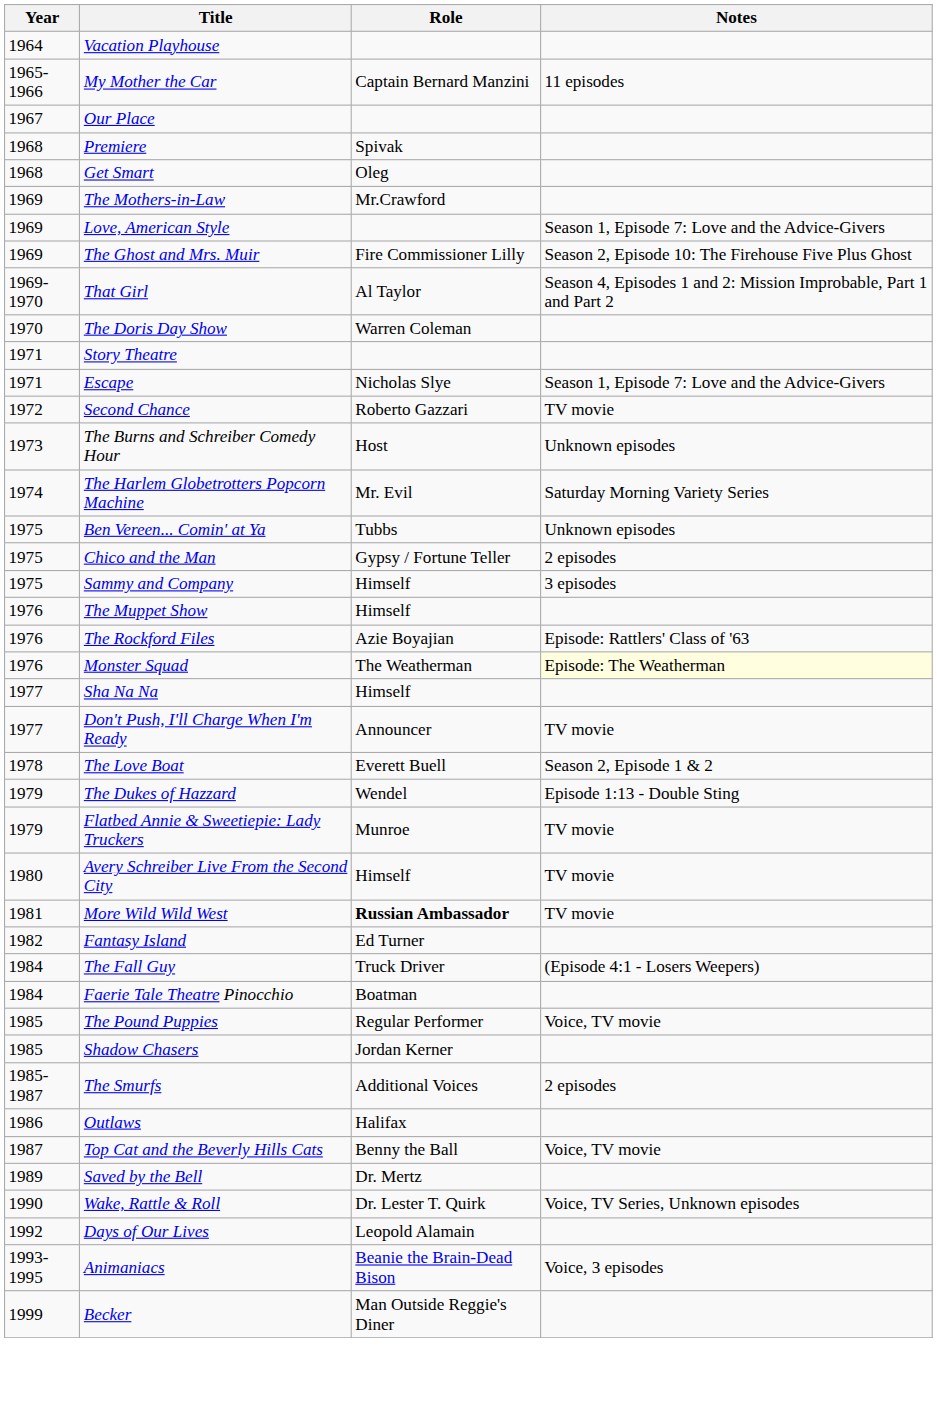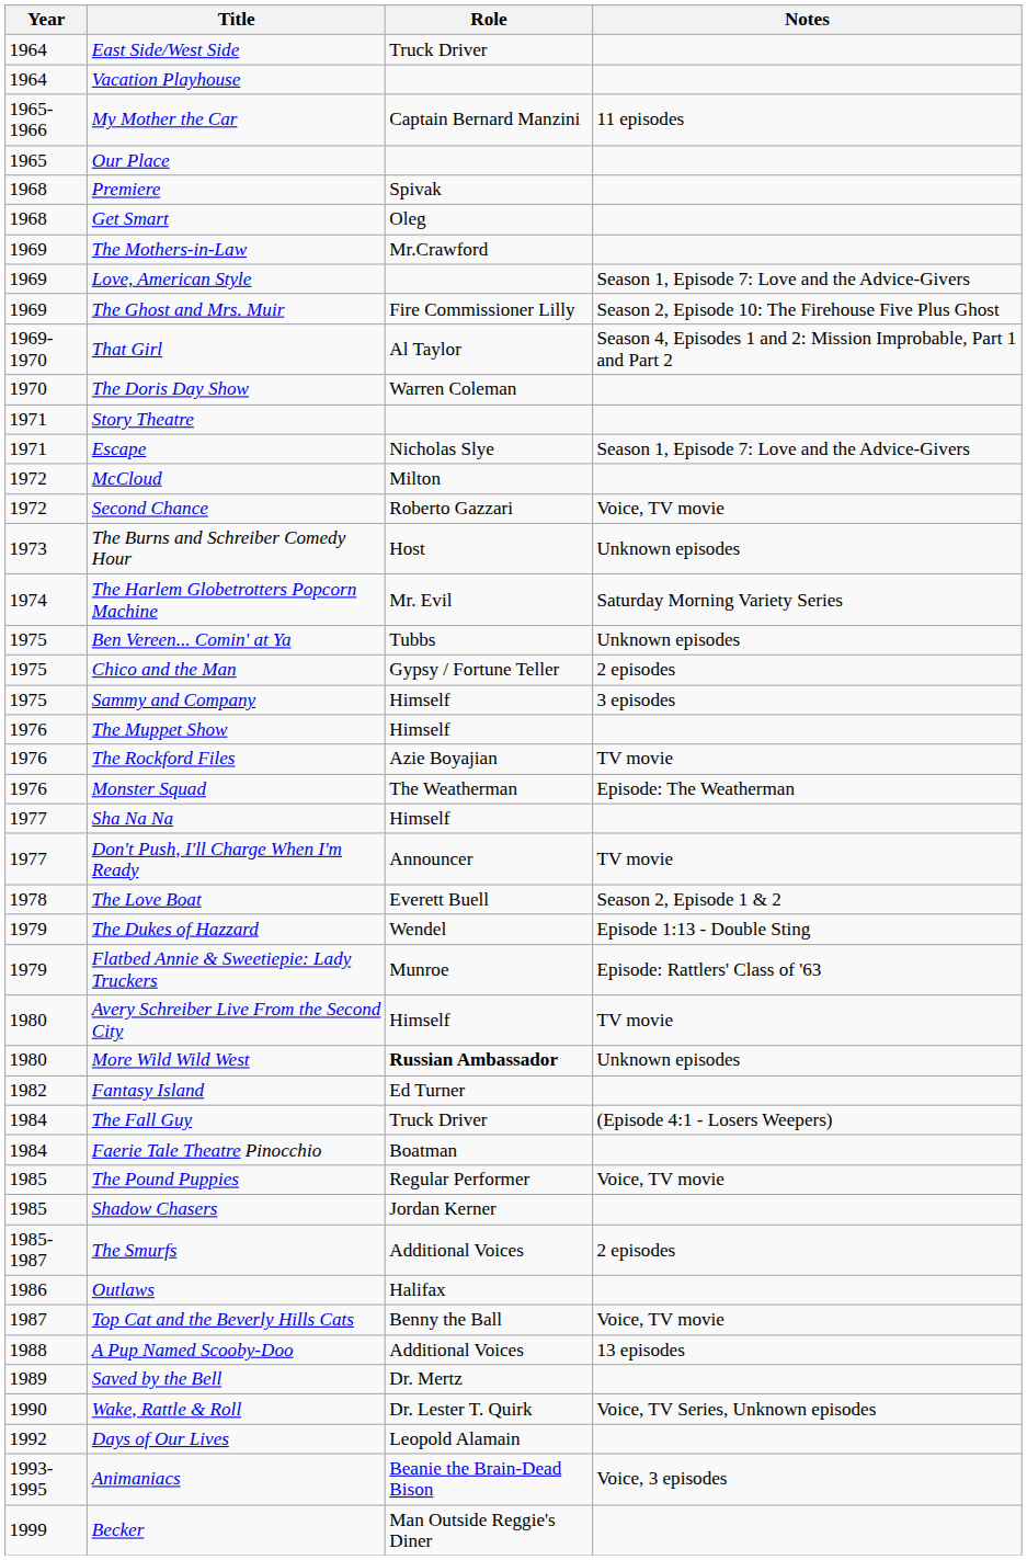 <table class="wikitable">
 <tr>
 <th>Year</th>
 <th>Title</th>
 <th>Role</th>
 <th>Notes</th>
+</tr>
+<tr>
+<td>1964</td>
+<td><em><a href='#'>East Side/West Side</a></em></td>
+<td>Truck Driver</td>
+<td></td>
 </tr>
 <tr>
 <td>1964</td>
 <td><em><a href='#'>Vacation Playhouse</a></em></td>
 <td></td>
 <td></td>
 </tr>
 <tr>
 <td>1965-1966</td>
 <td><em><a href='#'>My Mother the Car</a></em></td>
 <td>Captain Bernard Manzini</td>
 <td>11 episodes</td>
 </tr>
 <tr>
-<td>1967</td>
+<td>1965</td>
 <td><em><a href='#'>Our Place</a></em></td>
 <td></td>
 <td></td>
 </tr>
 <tr>
 <td>1968</td>
 <td><em><a href='#'>Premiere</a></em></td>
 <td>Spivak</td>
 <td></td>
 </tr>
 <tr>
 <td>1968</td>
 <td><em><a href='#'>Get Smart</a></em></td>
 <td>Oleg</td>
 <td></td>
 </tr>
 <tr>
 <td>1969</td>
 <td><em><a href='#'>The Mothers-in-Law</a></em></td>
 <td>Mr.Crawford</td>
 <td></td>
 </tr>
 <tr>
 <td>1969</td>
 <td><em><a href='#'>Love, American Style</a></em></td>
 <td></td>
 <td>Season 1, Episode 7: Love and the Advice-Givers</td>
 </tr>
 <tr>
 <td>1969</td>
 <td><em><a href='#'>The Ghost and Mrs. Muir</a></em></td>
 <td>Fire Commissioner Lilly</td>
 <td>Season 2, Episode 10: The Firehouse Five Plus Ghost</td>
 </tr>
 <tr>
 <td>1969-1970</td>
 <td><em><a href='#'>That Girl</a></em></td>
 <td>Al Taylor</td>
 <td>Season 4, Episodes 1 and 2: Mission Improbable, Part 1 and Part 2</td>
 </tr>
 <tr>
 <td>1970</td>
 <td><em><a href='#'>The Doris Day Show</a></em></td>
 <td>Warren Coleman</td>
 <td></td>
 </tr>
 <tr>
 <td>1971</td>
 <td><em><a href='#'>Story Theatre</a></em></td>
 <td></td>
 <td></td>
 </tr>
 <tr>
 <td>1971</td>
 <td><em><a href='#'>Escape</a></em></td>
 <td>Nicholas Slye</td>
 <td>Season 1, Episode 7: Love and the Advice-Givers</td>
 </tr>
 <tr>
 <td>1972</td>
+<td><em><a href='#'>McCloud</a></em></td>
+<td>Milton</td>
+<td></td>
+</tr>
+<tr>
+<td>1972</td>
 <td><em><a href='#'>Second Chance</a></em></td>
 <td>Roberto Gazzari</td>
-<td>TV movie</td>
+<td>Voice, TV movie</td>
 </tr>
 <tr>
 <td>1973</td>
 <td><em>The Burns and Schreiber Comedy Hour</em></td>
 <td>Host</td>
 <td>Unknown episodes</td>
 </tr>
 <tr>
 <td>1974</td>
 <td><em><a href='#'>The Harlem Globetrotters Popcorn Machine</a></em></td>
 <td>Mr. Evil</td>
 <td>Saturday Morning Variety Series</td>
 </tr>
 <tr>
 <td>1975</td>
 <td><em><a href='#'>Ben Vereen... Comin' at Ya</a></em></td>
 <td>Tubbs</td>
 <td>Unknown episodes</td>
 </tr>
 <tr>
 <td>1975</td>
 <td><em><a href='#'>Chico and the Man</a></em></td>
 <td>Gypsy / Fortune Teller</td>
 <td>2 episodes</td>
 </tr>
 <tr>
 <td>1975</td>
 <td><em><a href='#'>Sammy and Company</a></em></td>
 <td>Himself</td>
 <td>3 episodes</td>
 </tr>
 <tr>
 <td>1976</td>
 <td><em><a href='#'>The Muppet Show</a></em></td>
 <td>Himself</td>
 <td></td>
 </tr>
 <tr>
 <td>1976</td>
 <td><em><a href='#'>The Rockford Files</a></em></td>
 <td>Azie Boyajian</td>
-<td>Episode: Rattlers' Class of '63</td>
+<td>TV movie</td>
 </tr>
 <tr>
 <td>1976</td>
 <td><em><a href='#'>Monster Squad</a></em></td>
 <td>The Weatherman</td>
-<td style="background: lightyellow;">Episode: The Weatherman</td>
+<td>Episode: The Weatherman</td>
 </tr>
 <tr>
 <td>1977</td>
 <td><em><a href='#'>Sha Na Na</a></em></td>
 <td>Himself</td>
 <td></td>
 </tr>
 <tr>
 <td>1977</td>
 <td><em><a href='#'>Don't Push, I'll Charge When I'm Ready</a></em></td>
 <td>Announcer</td>
 <td>TV movie</td>
 </tr>
 <tr>
 <td>1978</td>
 <td><em><a href='#'>The Love Boat</a></em></td>
 <td>Everett Buell</td>
 <td>Season 2, Episode 1 & 2</td>
 </tr>
 <tr>
 <td>1979</td>
 <td><em><a href='#'>The Dukes of Hazzard</a></em></td>
 <td>Wendel</td>
 <td>Episode 1:13 - Double Sting</td>
 </tr>
 <tr>
 <td>1979</td>
 <td><em><a href='#'>Flatbed Annie & Sweetiepie: Lady Truckers</a></em></td>
 <td>Munroe</td>
-<td>TV movie</td>
+<td>Episode: Rattlers' Class of '63</td>
 </tr>
 <tr>
 <td>1980</td>
 <td><em><a href='#'>Avery Schreiber Live From the Second City</a></em></td>
 <td>Himself</td>
 <td>TV movie</td>
 </tr>
 <tr>
-<td>1981</td>
+<td>1980</td>
 <td><em><a href='#'>More Wild Wild West</a></em></td>
 <td><strong>Russian Ambassador</strong></td>
-<td>TV movie</td>
+<td>Unknown episodes</td>
 </tr>
 <tr>
 <td>1982</td>
 <td><em><a href='#'>Fantasy Island</a></em></td>
 <td>Ed Turner</td>
 <td></td>
 </tr>
 <tr>
 <td>1984</td>
 <td><em><a href='#'>The Fall Guy</a></em></td>
 <td>Truck Driver</td>
 <td>(Episode 4:1 - Losers Weepers)</td>
 </tr>
 <tr>
 <td>1984</td>
 <td><em><a href='#'>Faerie Tale Theatre</a></em> <em>Pinocchio</em></td>
 <td>Boatman</td>
 <td></td>
 </tr>
 <tr>
 <td>1985</td>
 <td><em><a href='#'>The Pound Puppies</a></em></td>
 <td>Regular Performer</td>
 <td>Voice, TV movie</td>
 </tr>
 <tr>
 <td>1985</td>
 <td><em><a href='#'>Shadow Chasers</a></em></td>
 <td>Jordan Kerner</td>
 <td></td>
 </tr>
 <tr>
 <td>1985-1987</td>
 <td><em><a href='#'>The Smurfs</a></em></td>
 <td>Additional Voices</td>
 <td>2 episodes</td>
 </tr>
 <tr>
 <td>1986</td>
 <td><em><a href='#'>Outlaws</a></em></td>
 <td>Halifax</td>
 <td></td>
 </tr>
 <tr>
 <td>1987</td>
 <td><em><a href='#'>Top Cat and the Beverly Hills Cats</a></em></td>
 <td>Benny the Ball</td>
 <td>Voice, TV movie</td>
 </tr>
 <tr>
+<td>1988</td>
+<td><em><a href='#'>A Pup Named Scooby-Doo</a></em></td>
+<td>Additional Voices</td>
+<td>13 episodes</td>
+</tr>
+<tr>
 <td>1989</td>
 <td><em><a href='#'>Saved by the Bell</a></em></td>
 <td>Dr. Mertz</td>
 <td></td>
 </tr>
 <tr>
 <td>1990</td>
 <td><em><a href='#'>Wake, Rattle & Roll</a></em></td>
 <td>Dr. Lester T. Quirk</td>
 <td>Voice, TV Series, Unknown episodes</td>
 </tr>
 <tr>
 <td>1992</td>
 <td><em><a href='#'>Days of Our Lives</a></em></td>
 <td>Leopold Alamain</td>
 <td></td>
 </tr>
 <tr>
 <td>1993-1995</td>
 <td><em><a href='#'>Animaniacs</a></em></td>
 <td><a href='#'>Beanie the Brain-Dead Bison</a></td>
 <td>Voice, 3 episodes</td>
 </tr>
 <tr>
 <td>1999</td>
 <td><em><a href='#'>Becker</a></em></td>
 <td>Man Outside Reggie's Diner</td>
 <td></td>
 </tr>
 </table>
